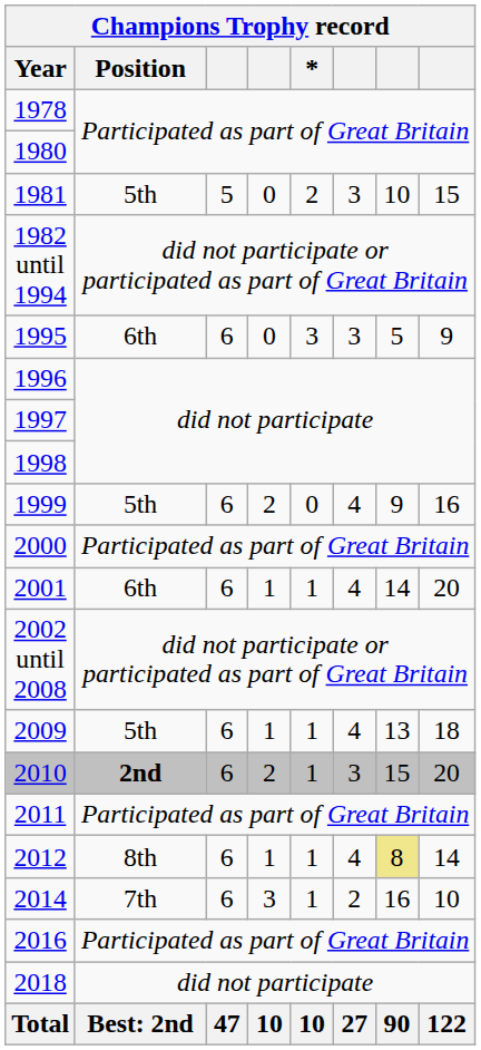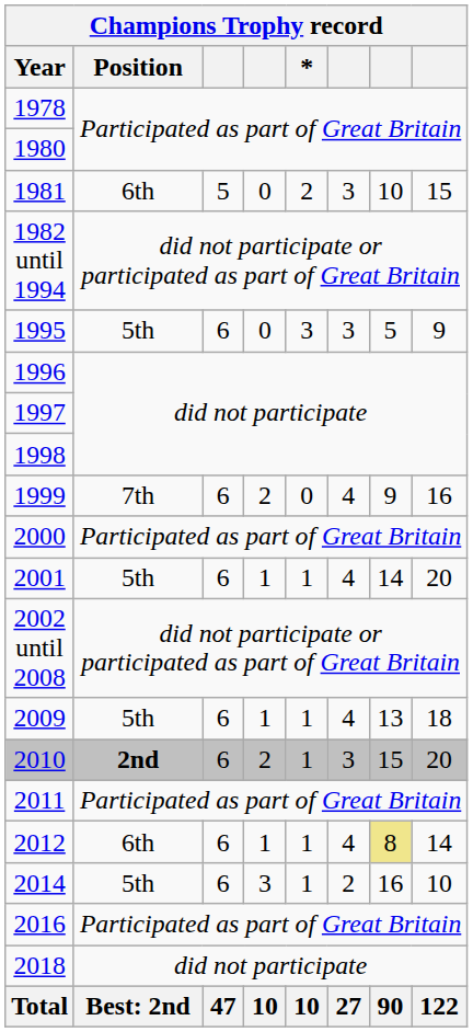 <table class="wikitable" style="text-align: center;">
 <tr>
 <th colspan=8><a href='#'>Champions Trophy</a> record</th>
 </tr>
 <tr>
 <th>Year</th>
 <th>Position</th>
 <th></th>
 <th></th>
 <th> *</th>
 <th></th>
 <th></th>
 <th></th>
 </tr>
 <tr>
 <td> <a href='#'>1978</a></td>
 <td colspan=7 rowspan=2><em> Participated as part of <a href='#'>Great Britain</a></em></td>
 </tr>
 <tr>
 <td> <a href='#'>1980</a></td>
 </tr>
 <tr>
 <td> <a href='#'>1981</a></td>
-<td>5th</td>
+<td>6th</td>
 <td>5</td>
 <td>0</td>
 <td>2</td>
 <td>3</td>
 <td>10</td>
 <td>15</td>
 </tr>
 <tr>
 <td> <a href='#'>1982</a><br>until<br> <a href='#'>1994</a></td>
 <td colspan=7><em>did not participate or<br>participated as part of <a href='#'>Great Britain</a></em></td>
 </tr>
 <tr>
 <td> <a href='#'>1995</a></td>
-<td>6th</td>
+<td>5th</td>
 <td>6</td>
 <td>0</td>
 <td>3</td>
 <td>3</td>
 <td>5</td>
 <td>9</td>
 </tr>
 <tr>
 <td> <a href='#'>1996</a></td>
 <td colspan=7 rowspan=3><em>did not participate</em></td>
 </tr>
 <tr>
 <td> <a href='#'>1997</a></td>
 </tr>
 <tr>
 <td> <a href='#'>1998</a></td>
 </tr>
 <tr>
 <td> <a href='#'>1999</a></td>
-<td>5th</td>
+<td>7th</td>
 <td>6</td>
 <td>2</td>
 <td>0</td>
 <td>4</td>
 <td>9</td>
 <td>16</td>
 </tr>
 <tr>
 <td> <a href='#'>2000</a></td>
 <td colspan=7><em> Participated as part of <a href='#'>Great Britain</a></em></td>
 </tr>
 <tr>
 <td> <a href='#'>2001</a></td>
-<td>6th</td>
+<td>5th</td>
 <td>6</td>
 <td>1</td>
 <td>1</td>
 <td>4</td>
 <td>14</td>
 <td>20</td>
 </tr>
 <tr>
 <td> <a href='#'>2002</a><br>until<br> <a href='#'>2008</a></td>
 <td colspan=7><em>did not participate or<br>participated as part of <a href='#'>Great Britain</a></em></td>
 </tr>
 <tr>
 <td> <a href='#'>2009</a></td>
 <td>5th</td>
 <td>6</td>
 <td>1</td>
 <td>1</td>
 <td>4</td>
 <td>13</td>
 <td>18</td>
 </tr>
 <tr bgcolor=silver>
 <td> <a href='#'>2010</a></td>
 <td><strong>2nd</strong></td>
 <td>6</td>
 <td>2</td>
 <td>1</td>
 <td>3</td>
 <td>15</td>
 <td>20</td>
 </tr>
 <tr>
 <td> <a href='#'>2011</a></td>
 <td colspan=7><em> Participated as part of <a href='#'>Great Britain</a></em></td>
 </tr>
 <tr>
 <td> <a href='#'>2012</a></td>
-<td>8th</td>
+<td>6th</td>
 <td>6</td>
 <td>1</td>
 <td>1</td>
 <td>4</td>
 <td style="background: khaki;">8</td>
 <td>14</td>
 </tr>
 <tr>
 <td> <a href='#'>2014</a></td>
-<td>7th</td>
+<td>5th</td>
 <td>6</td>
 <td>3</td>
 <td>1</td>
 <td>2</td>
 <td>16</td>
 <td>10</td>
 </tr>
 <tr>
 <td> <a href='#'>2016</a></td>
 <td colspan=7><em> Participated as part of <a href='#'>Great Britain</a></em></td>
 </tr>
 <tr>
 <td> <a href='#'>2018</a></td>
 <td colspan=7><em>did not participate</em></td>
 </tr>
 <tr>
 <th>Total</th>
 <th>Best: 2nd</th>
 <th>47</th>
 <th>10</th>
 <th>10</th>
 <th>27</th>
 <th>90</th>
 <th>122</th>
 </tr>
 </table>
